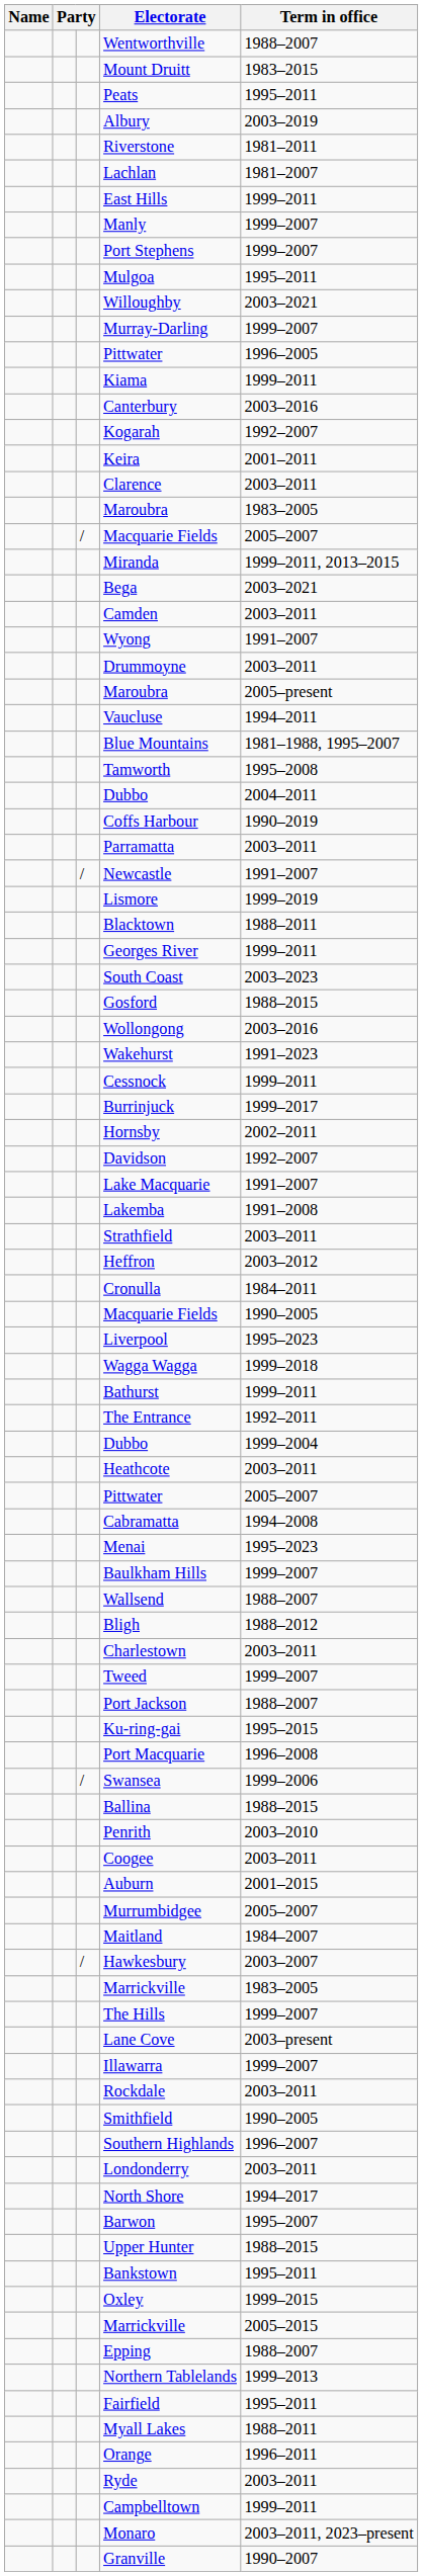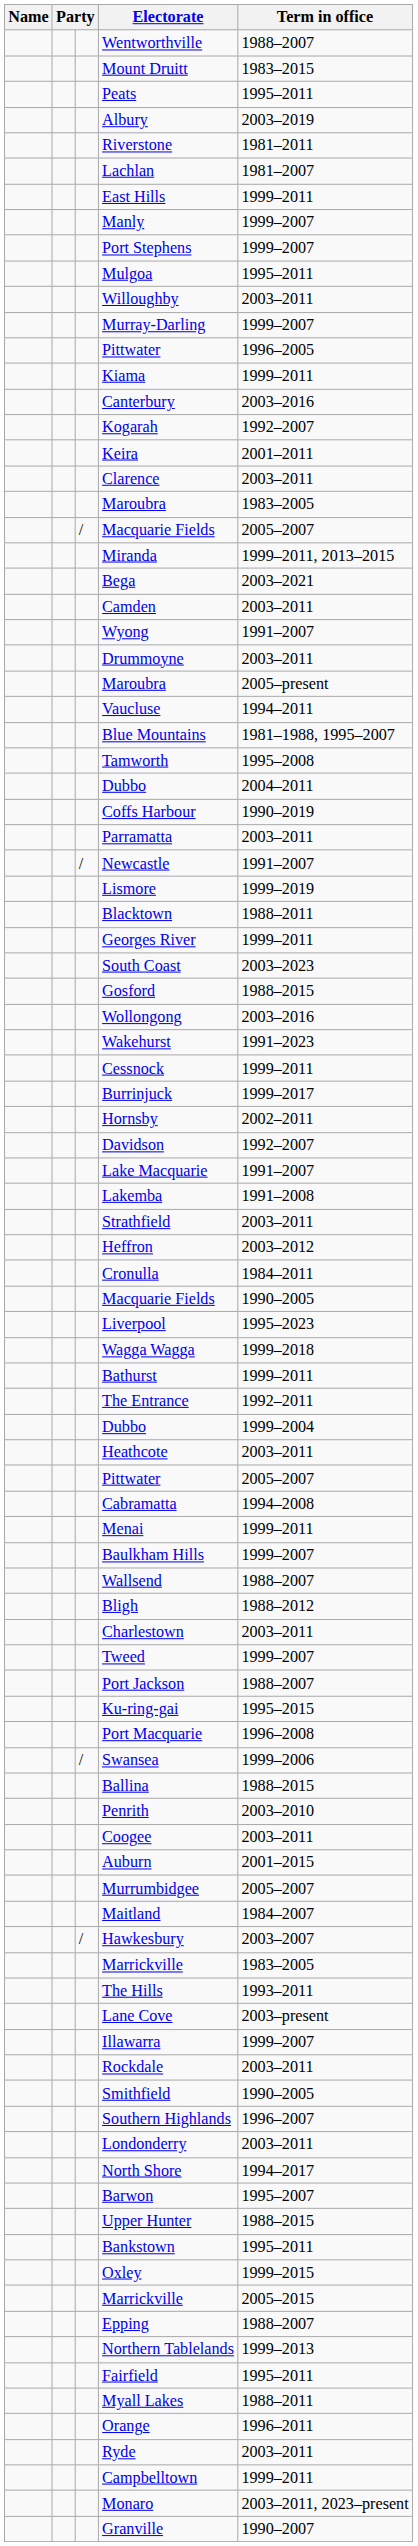 <table class="wikitable sortable">
 <tr>
 <th>Name</th>
 <th colspan=2>Party</th>
 <th><a href='#'>Electorate</a></th>
 <th>Term in office</th>
 </tr>
 <tr>
 <td></td>
 <td> </td>
 <td></td>
 <td><a href='#'>Wentworthville</a></td>
 <td>1988–2007</td>
 </tr>
 <tr>
 <td></td>
 <td> </td>
 <td></td>
 <td><a href='#'>Mount Druitt</a></td>
 <td>1983–2015</td>
 </tr>
 <tr>
 <td></td>
 <td> </td>
 <td></td>
 <td><a href='#'>Peats</a></td>
 <td>1995–2011</td>
 </tr>
 <tr>
 <td></td>
 <td> </td>
 <td></td>
 <td><a href='#'>Albury</a></td>
 <td>2003–2019</td>
 </tr>
 <tr>
 <td></td>
 <td> </td>
 <td></td>
 <td><a href='#'>Riverstone</a></td>
 <td>1981–2011</td>
 </tr>
 <tr>
 <td></td>
 <td> </td>
 <td></td>
 <td><a href='#'>Lachlan</a></td>
 <td>1981–2007</td>
 </tr>
 <tr>
 <td></td>
 <td> </td>
 <td></td>
 <td><a href='#'>East Hills</a></td>
 <td>1999–2011</td>
 </tr>
 <tr>
 <td></td>
 <td> </td>
 <td></td>
 <td><a href='#'>Manly</a></td>
 <td>1999–2007</td>
 </tr>
 <tr>
 <td></td>
 <td> </td>
 <td></td>
 <td><a href='#'>Port Stephens</a></td>
 <td>1999–2007</td>
 </tr>
 <tr>
 <td></td>
 <td> </td>
 <td></td>
 <td><a href='#'>Mulgoa</a></td>
 <td>1995–2011</td>
 </tr>
 <tr>
 <td></td>
 <td> </td>
 <td></td>
 <td><a href='#'>Willoughby</a></td>
-<td>2003–2021</td>
+<td>2003–2011</td>
 </tr>
 <tr>
 <td></td>
 <td> </td>
 <td></td>
 <td><a href='#'>Murray-Darling</a></td>
 <td>1999–2007</td>
 </tr>
 <tr>
 <td></td>
 <td> </td>
 <td></td>
 <td><a href='#'>Pittwater</a></td>
 <td>1996–2005</td>
 </tr>
 <tr>
 <td></td>
 <td> </td>
 <td></td>
 <td><a href='#'>Kiama</a></td>
 <td>1999–2011</td>
 </tr>
 <tr>
 <td></td>
 <td> </td>
 <td></td>
 <td><a href='#'>Canterbury</a></td>
 <td>2003–2016</td>
 </tr>
 <tr>
 <td></td>
 <td> </td>
 <td></td>
 <td><a href='#'>Kogarah</a></td>
 <td>1992–2007</td>
 </tr>
 <tr>
 <td></td>
 <td> </td>
 <td></td>
 <td><a href='#'>Keira</a></td>
 <td>2001–2011</td>
 </tr>
 <tr>
 <td></td>
 <td> </td>
 <td></td>
 <td><a href='#'>Clarence</a></td>
 <td>2003–2011</td>
 </tr>
 <tr>
 <td></td>
 <td> </td>
 <td></td>
 <td><a href='#'>Maroubra</a></td>
 <td>1983–2005</td>
 </tr>
 <tr>
 <td></td>
 <td> </td>
 <td>/</td>
 <td><a href='#'>Macquarie Fields</a></td>
 <td>2005–2007</td>
 </tr>
 <tr>
 <td></td>
 <td> </td>
 <td></td>
 <td><a href='#'>Miranda</a></td>
 <td>1999–2011, 2013–2015</td>
 </tr>
 <tr>
 <td></td>
 <td> </td>
 <td></td>
 <td><a href='#'>Bega</a></td>
 <td>2003–2021</td>
 </tr>
 <tr>
 <td></td>
 <td> </td>
 <td></td>
 <td><a href='#'>Camden</a></td>
 <td>2003–2011</td>
 </tr>
 <tr>
 <td></td>
 <td> </td>
 <td></td>
 <td><a href='#'>Wyong</a></td>
 <td>1991–2007</td>
 </tr>
 <tr>
 <td></td>
 <td> </td>
 <td></td>
 <td><a href='#'>Drummoyne</a></td>
 <td>2003–2011</td>
 </tr>
 <tr>
 <td></td>
 <td> </td>
 <td></td>
 <td><a href='#'>Maroubra</a></td>
 <td>2005–present</td>
 </tr>
 <tr>
 <td></td>
 <td> </td>
 <td></td>
 <td><a href='#'>Vaucluse</a></td>
 <td>1994–2011</td>
 </tr>
 <tr>
 <td></td>
 <td> </td>
 <td></td>
 <td><a href='#'>Blue Mountains</a></td>
 <td>1981–1988, 1995–2007</td>
 </tr>
 <tr>
 <td></td>
 <td> </td>
 <td></td>
 <td><a href='#'>Tamworth</a></td>
 <td>1995–2008</td>
 </tr>
 <tr>
 <td></td>
 <td> </td>
 <td></td>
 <td><a href='#'>Dubbo</a></td>
 <td>2004–2011</td>
 </tr>
 <tr>
 <td></td>
 <td> </td>
 <td></td>
 <td><a href='#'>Coffs Harbour</a></td>
 <td>1990–2019</td>
 </tr>
 <tr>
 <td></td>
 <td> </td>
 <td></td>
 <td><a href='#'>Parramatta</a></td>
 <td>2003–2011</td>
 </tr>
 <tr>
 <td></td>
 <td> </td>
 <td>/</td>
 <td><a href='#'>Newcastle</a></td>
 <td>1991–2007</td>
 </tr>
 <tr>
 <td></td>
 <td> </td>
 <td></td>
 <td><a href='#'>Lismore</a></td>
 <td>1999–2019</td>
 </tr>
 <tr>
 <td></td>
 <td> </td>
 <td></td>
 <td><a href='#'>Blacktown</a></td>
 <td>1988–2011</td>
 </tr>
 <tr>
 <td></td>
 <td> </td>
 <td></td>
 <td><a href='#'>Georges River</a></td>
 <td>1999–2011</td>
 </tr>
 <tr>
 <td></td>
 <td> </td>
 <td></td>
 <td><a href='#'>South Coast</a></td>
 <td>2003–2023</td>
 </tr>
 <tr>
 <td></td>
 <td> </td>
 <td></td>
 <td><a href='#'>Gosford</a></td>
 <td>1988–2015</td>
 </tr>
 <tr>
 <td></td>
 <td> </td>
 <td></td>
 <td><a href='#'>Wollongong</a></td>
 <td>2003–2016</td>
 </tr>
 <tr>
 <td></td>
 <td> </td>
 <td></td>
 <td><a href='#'>Wakehurst</a></td>
 <td>1991–2023</td>
 </tr>
 <tr>
 <td></td>
 <td> </td>
 <td></td>
 <td><a href='#'>Cessnock</a></td>
 <td>1999–2011</td>
 </tr>
 <tr>
 <td></td>
 <td> </td>
 <td></td>
 <td><a href='#'>Burrinjuck</a></td>
 <td>1999–2017</td>
 </tr>
 <tr>
 <td></td>
 <td> </td>
 <td></td>
 <td><a href='#'>Hornsby</a></td>
 <td>2002–2011</td>
 </tr>
 <tr>
 <td></td>
 <td> </td>
 <td></td>
 <td><a href='#'>Davidson</a></td>
 <td>1992–2007</td>
 </tr>
 <tr>
 <td></td>
 <td> </td>
 <td></td>
 <td><a href='#'>Lake Macquarie</a></td>
 <td>1991–2007</td>
 </tr>
 <tr>
 <td></td>
 <td> </td>
 <td></td>
 <td><a href='#'>Lakemba</a></td>
 <td>1991–2008</td>
 </tr>
 <tr>
 <td></td>
 <td> </td>
 <td></td>
 <td><a href='#'>Strathfield</a></td>
 <td>2003–2011</td>
 </tr>
 <tr>
 <td></td>
 <td> </td>
 <td></td>
 <td><a href='#'>Heffron</a></td>
 <td>2003–2012</td>
 </tr>
 <tr>
 <td></td>
 <td> </td>
 <td></td>
 <td><a href='#'>Cronulla</a></td>
 <td>1984–2011</td>
 </tr>
 <tr>
 <td></td>
 <td> </td>
 <td></td>
 <td><a href='#'>Macquarie Fields</a></td>
 <td>1990–2005</td>
 </tr>
 <tr>
 <td></td>
 <td> </td>
 <td></td>
 <td><a href='#'>Liverpool</a></td>
 <td>1995–2023</td>
 </tr>
 <tr>
 <td></td>
 <td> </td>
 <td></td>
 <td><a href='#'>Wagga Wagga</a></td>
 <td>1999–2018</td>
 </tr>
 <tr>
 <td></td>
 <td> </td>
 <td></td>
 <td><a href='#'>Bathurst</a></td>
 <td>1999–2011</td>
 </tr>
 <tr>
 <td></td>
 <td> </td>
 <td></td>
 <td><a href='#'>The Entrance</a></td>
 <td>1992–2011</td>
 </tr>
 <tr>
 <td></td>
 <td> </td>
 <td></td>
 <td><a href='#'>Dubbo</a></td>
 <td>1999–2004</td>
 </tr>
 <tr>
 <td></td>
 <td> </td>
 <td></td>
 <td><a href='#'>Heathcote</a></td>
 <td>2003–2011</td>
 </tr>
 <tr>
 <td></td>
 <td> </td>
 <td></td>
 <td><a href='#'>Pittwater</a></td>
 <td>2005–2007</td>
 </tr>
 <tr>
 <td></td>
 <td> </td>
 <td></td>
 <td><a href='#'>Cabramatta</a></td>
 <td>1994–2008</td>
 </tr>
 <tr>
 <td></td>
 <td> </td>
 <td></td>
 <td><a href='#'>Menai</a></td>
-<td>1995–2023</td>
+<td>1999–2011</td>
 </tr>
 <tr>
 <td></td>
 <td> </td>
 <td></td>
 <td><a href='#'>Baulkham Hills</a></td>
 <td>1999–2007</td>
 </tr>
 <tr>
 <td></td>
 <td> </td>
 <td></td>
 <td><a href='#'>Wallsend</a></td>
 <td>1988–2007</td>
 </tr>
 <tr>
 <td></td>
 <td> </td>
 <td></td>
 <td><a href='#'>Bligh</a></td>
 <td>1988–2012</td>
 </tr>
 <tr>
 <td></td>
 <td> </td>
 <td></td>
 <td><a href='#'>Charlestown</a></td>
 <td>2003–2011</td>
 </tr>
 <tr>
 <td></td>
 <td> </td>
 <td></td>
 <td><a href='#'>Tweed</a></td>
 <td>1999–2007</td>
 </tr>
 <tr>
 <td></td>
 <td> </td>
 <td></td>
 <td><a href='#'>Port Jackson</a></td>
 <td>1988–2007</td>
 </tr>
 <tr>
 <td></td>
 <td> </td>
 <td></td>
 <td><a href='#'>Ku-ring-gai</a></td>
 <td>1995–2015</td>
 </tr>
 <tr>
 <td></td>
 <td> </td>
 <td></td>
 <td><a href='#'>Port Macquarie</a></td>
 <td>1996–2008</td>
 </tr>
 <tr>
 <td></td>
 <td> </td>
 <td>/</td>
 <td><a href='#'>Swansea</a></td>
 <td>1999–2006</td>
 </tr>
 <tr>
 <td></td>
 <td> </td>
 <td></td>
 <td><a href='#'>Ballina</a></td>
 <td>1988–2015</td>
 </tr>
 <tr>
 <td></td>
 <td> </td>
 <td></td>
 <td><a href='#'>Penrith</a></td>
 <td>2003–2010</td>
 </tr>
 <tr>
 <td></td>
 <td> </td>
 <td></td>
 <td><a href='#'>Coogee</a></td>
 <td>2003–2011</td>
 </tr>
 <tr>
 <td></td>
 <td> </td>
 <td></td>
 <td><a href='#'>Auburn</a></td>
 <td>2001–2015</td>
 </tr>
 <tr>
 <td></td>
 <td> </td>
 <td></td>
 <td><a href='#'>Murrumbidgee</a></td>
 <td>2005–2007</td>
 </tr>
 <tr>
 <td></td>
 <td> </td>
 <td></td>
 <td><a href='#'>Maitland</a></td>
 <td>1984–2007</td>
 </tr>
 <tr>
 <td></td>
 <td> </td>
 <td>/</td>
 <td><a href='#'>Hawkesbury</a></td>
 <td>2003–2007</td>
 </tr>
 <tr>
 <td></td>
 <td> </td>
 <td></td>
 <td><a href='#'>Marrickville</a></td>
 <td>1983–2005</td>
 </tr>
 <tr>
 <td></td>
 <td> </td>
 <td></td>
 <td><a href='#'>The Hills</a></td>
-<td>1999–2007</td>
+<td>1993–2011</td>
 </tr>
 <tr>
 <td></td>
 <td> </td>
 <td></td>
 <td><a href='#'>Lane Cove</a></td>
 <td>2003–present</td>
 </tr>
 <tr>
 <td></td>
 <td> </td>
 <td></td>
 <td><a href='#'>Illawarra</a></td>
 <td>1999–2007</td>
 </tr>
 <tr>
 <td></td>
 <td> </td>
 <td></td>
 <td><a href='#'>Rockdale</a></td>
 <td>2003–2011</td>
 </tr>
 <tr>
 <td></td>
 <td> </td>
 <td></td>
 <td><a href='#'>Smithfield</a></td>
 <td>1990–2005</td>
 </tr>
 <tr>
 <td></td>
 <td> </td>
 <td></td>
 <td><a href='#'>Southern Highlands</a></td>
 <td>1996–2007</td>
 </tr>
 <tr>
 <td></td>
 <td> </td>
 <td></td>
 <td><a href='#'>Londonderry</a></td>
 <td>2003–2011</td>
 </tr>
 <tr>
 <td></td>
 <td> </td>
 <td></td>
 <td><a href='#'>North Shore</a></td>
 <td>1994–2017</td>
 </tr>
 <tr>
 <td></td>
 <td> </td>
 <td></td>
 <td><a href='#'>Barwon</a></td>
 <td>1995–2007</td>
 </tr>
 <tr>
 <td></td>
 <td> </td>
 <td></td>
 <td><a href='#'>Upper Hunter</a></td>
 <td>1988–2015</td>
 </tr>
 <tr>
 <td></td>
 <td> </td>
 <td></td>
 <td><a href='#'>Bankstown</a></td>
 <td>1995–2011</td>
 </tr>
 <tr>
 <td></td>
 <td> </td>
 <td></td>
 <td><a href='#'>Oxley</a></td>
 <td>1999–2015</td>
 </tr>
 <tr>
 <td></td>
 <td> </td>
 <td></td>
 <td><a href='#'>Marrickville</a></td>
 <td>2005–2015</td>
 </tr>
 <tr>
 <td></td>
 <td> </td>
 <td></td>
 <td><a href='#'>Epping</a></td>
 <td>1988–2007</td>
 </tr>
 <tr>
 <td></td>
 <td> </td>
 <td></td>
 <td><a href='#'>Northern Tablelands</a></td>
 <td>1999–2013</td>
 </tr>
 <tr>
 <td></td>
 <td> </td>
 <td></td>
 <td><a href='#'>Fairfield</a></td>
 <td>1995–2011</td>
 </tr>
 <tr>
 <td></td>
 <td> </td>
 <td></td>
 <td><a href='#'>Myall Lakes</a></td>
 <td>1988–2011</td>
 </tr>
 <tr>
 <td></td>
 <td> </td>
 <td></td>
 <td><a href='#'>Orange</a></td>
 <td>1996–2011</td>
 </tr>
 <tr>
 <td></td>
 <td> </td>
 <td></td>
 <td><a href='#'>Ryde</a></td>
 <td>2003–2011</td>
 </tr>
 <tr>
 <td></td>
 <td> </td>
 <td></td>
 <td><a href='#'>Campbelltown</a></td>
 <td>1999–2011</td>
 </tr>
 <tr>
 <td></td>
 <td> </td>
 <td></td>
 <td><a href='#'>Monaro</a></td>
 <td>2003–2011, 2023–present</td>
 </tr>
 <tr>
 <td></td>
 <td> </td>
 <td></td>
 <td><a href='#'>Granville</a></td>
 <td>1990–2007</td>
 </tr>
 </table>
